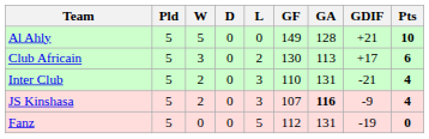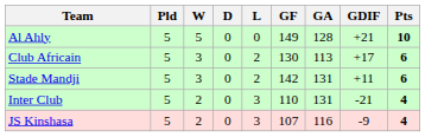 <table class=wikitable style="text-align:center" width=500>
 <tr>
 <th width=25%>Team</th>
 <th width=5%>Pld</th>
 <th width=5%>W</th>
 <th width=5%>D</th>
 <th width=5%>L</th>
 <th width=5%>GF</th>
 <th width=5%>GA</th>
 <th width=5%>GDIF</th>
 <th width=5%>Pts</th>
 </tr>
 <tr bgcolor=#ccffcc>
 <td align="left"> <a href='#'>Al Ahly</a></td>
 <td>5</td>
 <td>5</td>
 <td>0</td>
 <td>0</td>
 <td>149</td>
 <td>128</td>
 <td>+21</td>
 <td><strong>10</strong></td>
 </tr>
 <tr bgcolor=#ccffcc>
 <td align="left"> <a href='#'>Club Africain</a></td>
 <td>5</td>
 <td>3</td>
 <td>0</td>
 <td>2</td>
 <td>130</td>
 <td>113</td>
 <td>+17</td>
 <td><strong>6</strong></td>
 </tr>
 <tr bgcolor=#ccffcc>
+<td align="left"> <a href='#'>Stade Mandji</a></td>
+<td>5</td>
+<td>3</td>
+<td>0</td>
+<td>2</td>
+<td>142</td>
+<td>131</td>
+<td>+11</td>
+<td><strong>6</strong></td>
+</tr>
+<tr bgcolor=#ccffcc>
 <td align="left"> <a href='#'>Inter Club</a></td>
 <td>5</td>
 <td>2</td>
 <td>0</td>
 <td>3</td>
 <td>110</td>
 <td>131</td>
 <td>-21</td>
 <td><strong>4</strong></td>
 </tr>
 <tr bgcolor=#ffdddd>
 <td align="left"> <a href='#'>JS Kinshasa</a></td>
 <td>5</td>
 <td>2</td>
 <td>0</td>
 <td>3</td>
 <td>107</td>
-<td><strong>116</strong></td>
+<td>116</td>
 <td>-9</td>
 <td><strong>4</strong></td>
 </tr>
-<tr bgcolor=#ffdddd>
-<td align="left"> <a href='#'>Fanz</a></td>
-<td>5</td>
-<td>0</td>
-<td>0</td>
-<td>5</td>
-<td>112</td>
-<td>131</td>
-<td>-19</td>
-<td><strong>0</strong></td>
-</tr>
 </table>
